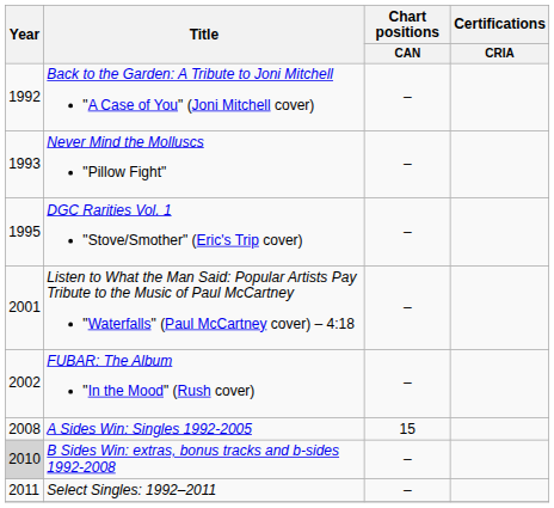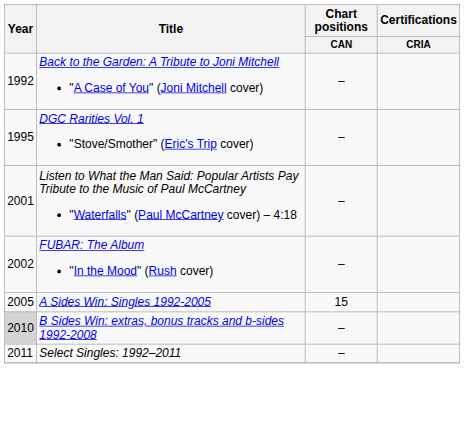 <table class="wikitable">
 <tr>
 <th rowspan="2">Year</th>
 <th rowspan="2">Title</th>
 <th colspan="1">Chart positions</th>
 <th colspan="1">Certifications</th>
 </tr>
 <tr style="font-size: smaller;">
 <th width="90">CAN</th>
 <th width="90">CRIA</th>
 </tr>
 <tr>
 <td>1992</td>
 <td><em><a href='#'>Back to the Garden: A Tribute to Joni Mitchell</a></em><br><ul><li>"<a href='#'>A Case of You</a>" (<a href='#'>Joni Mitchell</a> cover)</li></ul></td>
-<td align="center">–</td>
-<td align="center"></td>
-</tr>
-<tr>
-<td>1993</td>
-<td><em><a href='#'>Never Mind the Molluscs</a></em><br><ul><li>"Pillow Fight"</li></ul></td>
 <td align="center">–</td>
 <td align="center"></td>
 </tr>
 <tr>
 <td>1995</td>
 <td><em><a href='#'>DGC Rarities Vol. 1</a></em><br><ul><li>"Stove/Smother" (<a href='#'>Eric's Trip</a> cover)</li></ul></td>
 <td align="center">–</td>
 <td align="center"></td>
 </tr>
 <tr>
 <td>2001</td>
 <td><em>Listen to What the Man Said: Popular Artists Pay Tribute to the Music of Paul McCartney</em><br><ul><li>"<a href='#'>Waterfalls</a>" (<a href='#'>Paul McCartney</a> cover) – 4:18</li></ul></td>
 <td align="center">–</td>
 <td align="center"></td>
 </tr>
 <tr>
 <td>2002</td>
 <td><em><a href='#'>FUBAR: The Album</a></em><br><ul><li>"<a href='#'>In the Mood</a>" (<a href='#'>Rush</a> cover)</li></ul></td>
 <td align="center">–</td>
 <td align="center"></td>
 </tr>
 <tr>
-<td>2008</td>
+<td>2005</td>
 <td><em><a href='#'>A Sides Win: Singles 1992-2005</a></em></td>
 <td align="center">15</td>
 <td align="center"></td>
 </tr>
 <tr>
 <td style="background: lightgrey;">2010</td>
 <td><em><a href='#'>B Sides Win: extras, bonus tracks and b-sides 1992-2008</a></em></td>
 <td align="center">–</td>
 <td align="center"></td>
 </tr>
 <tr>
 <td>2011</td>
 <td><em>Select Singles: 1992–2011</em></td>
 <td align="center">–</td>
 <td align="center"></td>
 </tr>
 <tr>
 </tr>
 </table>
